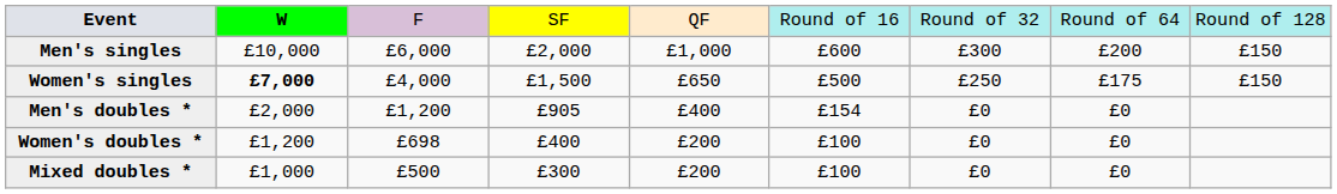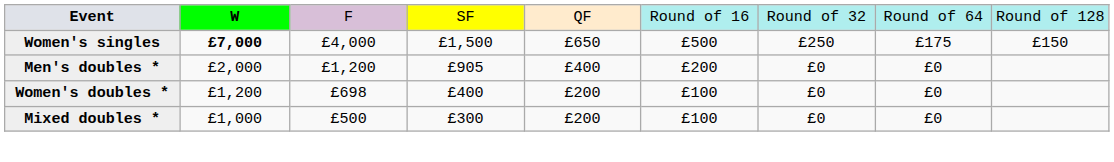 <table class=wikitable style=font-size:90%;text-align:center>
 <tr>
 <td style="width:130px; background:#dfe2e9;"><strong>Event</strong></td>
 <td style="width:80px; background:lime;"><strong>W</strong></td>
 <td style="width:85px; background:thistle;">F</td>
 <td style="width:85px; background:#ff0;">SF</td>
 <td style="width:85px; background:#ffebcd;">QF</td>
 <td style="width:85px; background:#afeeee;">Round of 16</td>
 <td style="width:85px; background:#afeeee;">Round of 32</td>
 <td style="width:85px; background:#afeeee;">Round of 64</td>
 <td style="width:85px; background:#afeeee;">Round of 128</td>
-</tr>
-<tr>
-<td style="background:#efefef;"><strong>Men's singles</strong></td>
-<td>£10,000</td>
-<td>£6,000</td>
-<td>£2,000</td>
-<td>£1,000</td>
-<td>£600</td>
-<td>£300</td>
-<td>£200</td>
-<td>£150</td>
 </tr>
 <tr>
 <td style="background:#efefef;"><strong>Women's singles</strong></td>
 <td><strong>£7,000</strong></td>
 <td>£4,000</td>
 <td>£1,500</td>
 <td>£650</td>
 <td>£500</td>
 <td>£250</td>
 <td>£175</td>
 <td>£150</td>
 </tr>
 <tr>
 <td style="background:#efefef;"><strong>Men's doubles *</strong></td>
 <td>£2,000</td>
 <td>£1,200</td>
 <td>£905</td>
 <td>£400</td>
-<td>£154</td>
+<td>£200</td>
 <td>£0</td>
 <td>£0</td>
 <td></td>
 </tr>
 <tr>
 <td style="background:#efefef;"><strong>Women's doubles *</strong></td>
 <td>£1,200</td>
 <td>£698</td>
 <td>£400</td>
 <td>£200</td>
 <td>£100</td>
 <td>£0</td>
 <td>£0</td>
 <td></td>
 </tr>
 <tr>
 <td style="background:#efefef;"><strong>Mixed doubles *</strong></td>
 <td>£1,000</td>
 <td>£500</td>
 <td>£300</td>
 <td>£200</td>
 <td>£100</td>
 <td>£0</td>
 <td>£0</td>
 <td></td>
 </tr>
 </table>
